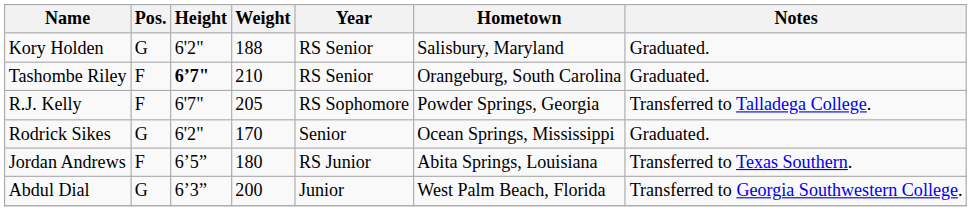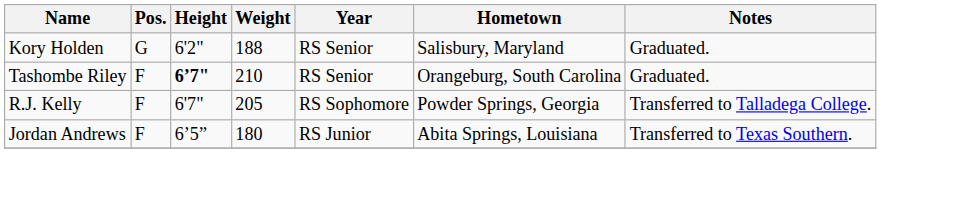 <table class="wikitable sortable" border="1">
 <tr>
 <th>Name</th>
 <th>Pos.</th>
 <th>Height</th>
 <th>Weight</th>
 <th>Year</th>
 <th>Hometown</th>
 <th class="unsortable">Notes</th>
 </tr>
 <tr>
 <td sortname>Kory Holden</td>
 <td>G</td>
 <td>6'2"</td>
 <td>188</td>
 <td>RS Senior</td>
 <td>Salisbury, Maryland</td>
 <td>Graduated.</td>
 </tr>
 <tr>
 <td sortname>Tashombe Riley</td>
 <td>F</td>
 <td><strong>6’7"</strong></td>
 <td>210</td>
 <td>RS Senior</td>
 <td>Orangeburg, South Carolina</td>
 <td>Graduated.</td>
 </tr>
 <tr>
 <td sortname>R.J. Kelly</td>
 <td>F</td>
 <td>6'7"</td>
 <td>205</td>
 <td>RS Sophomore</td>
 <td>Powder Springs, Georgia</td>
 <td>Transferred to <a href='#'>Talladega College</a>.</td>
 </tr>
 <tr>
-<td sortname>Rodrick Sikes</td>
-<td>G</td>
-<td>6'2"</td>
-<td>170</td>
-<td>Senior</td>
-<td>Ocean Springs, Mississippi</td>
-<td>Graduated.</td>
-</tr>
-<tr>
 <td sortname>Jordan Andrews</td>
 <td>F</td>
 <td>6’5”</td>
 <td>180</td>
 <td>RS Junior</td>
 <td>Abita Springs, Louisiana</td>
 <td>Transferred to <a href='#'>Texas Southern</a>.</td>
 </tr>
 <tr>
-<td sortname>Abdul Dial</td>
-<td>G</td>
-<td>6’3”</td>
-<td>200</td>
-<td>Junior</td>
-<td>West Palm Beach, Florida</td>
-<td>Transferred to <a href='#'>Georgia Southwestern College</a>.</td>
-</tr>
-<tr>
 </tr>
 </table>
